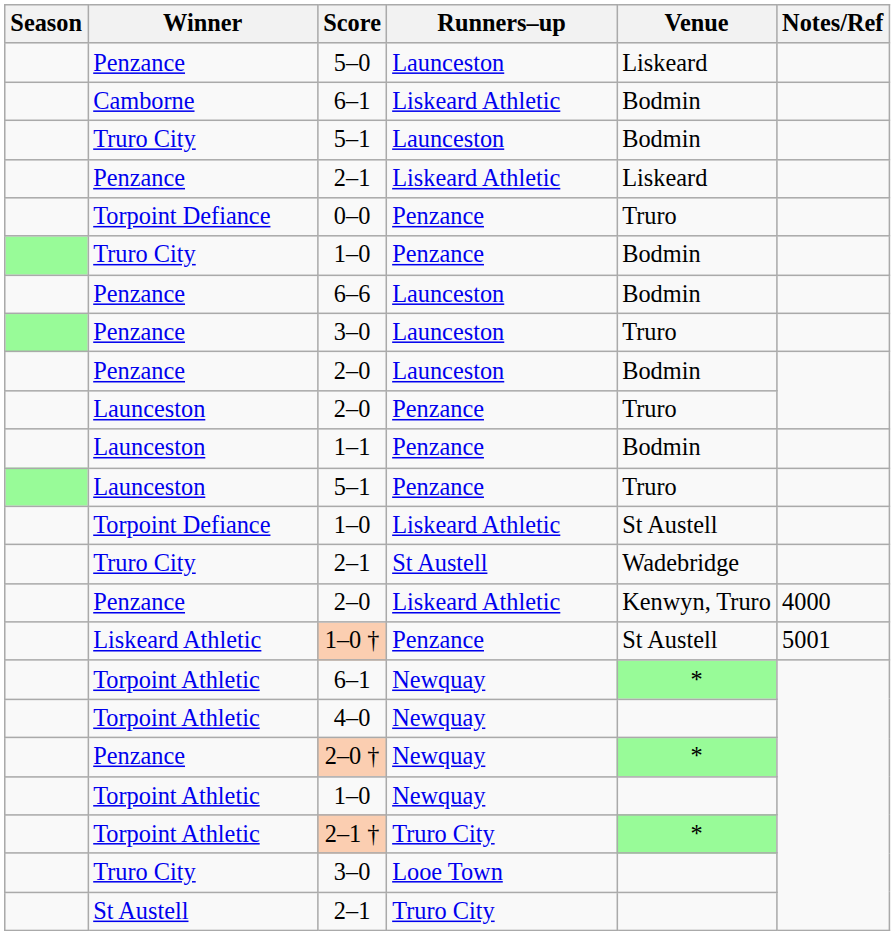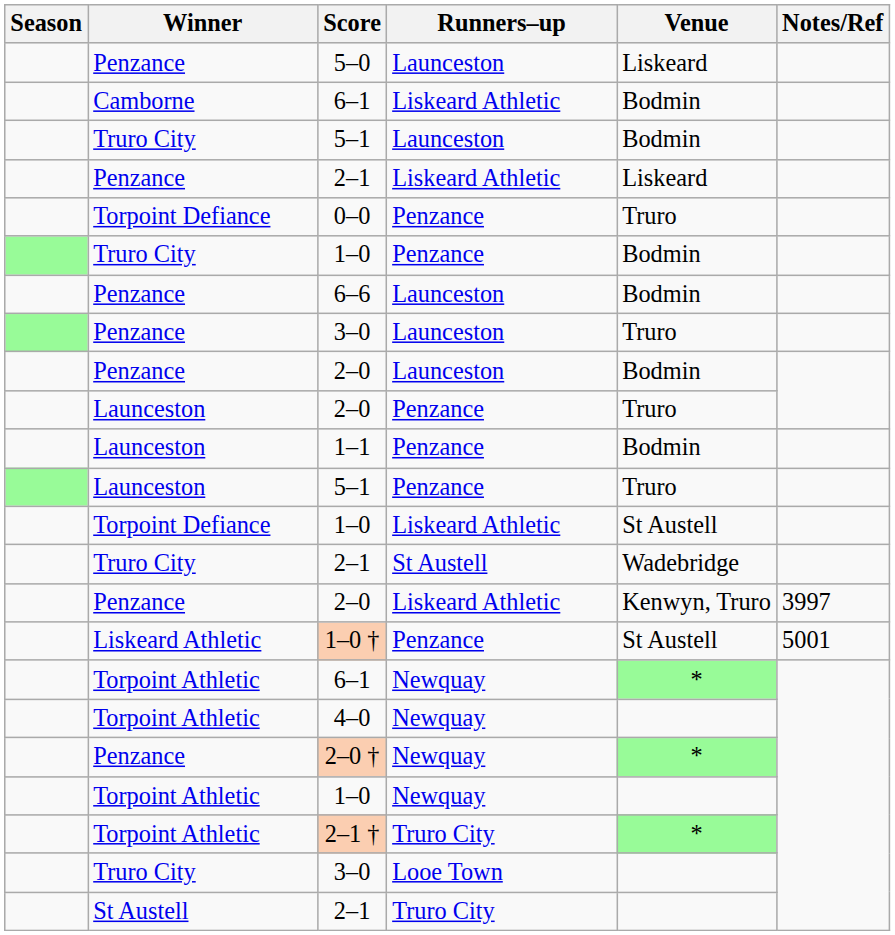 <table class="sortable wikitable">
 <tr>
 <th>Season</th>
 <th style="width:9em">Winner</th>
 <th>Score</th>
 <th style="width:9em">Runners–up</th>
 <th>Venue</th>
 <th>Notes/Ref</th>
 </tr>
 <tr>
 <td align=center></td>
 <td><a href='#'>Penzance</a></td>
 <td align=center>5–0</td>
 <td><a href='#'>Launceston</a></td>
 <td>Liskeard</td>
 <td></td>
 </tr>
 <tr>
 <td align=center></td>
 <td><a href='#'>Camborne</a></td>
 <td align=center>6–1</td>
 <td><a href='#'>Liskeard Athletic</a></td>
 <td>Bodmin</td>
 <td></td>
 </tr>
 <tr>
 <td align=center></td>
 <td><a href='#'>Truro City</a></td>
 <td align=center>5–1</td>
 <td><a href='#'>Launceston</a></td>
 <td>Bodmin</td>
 <td></td>
 </tr>
 <tr>
 <td align=center></td>
 <td><a href='#'>Penzance</a></td>
 <td align=center>2–1</td>
 <td><a href='#'>Liskeard Athletic</a></td>
 <td>Liskeard</td>
 <td></td>
 </tr>
 <tr>
 <td align=center></td>
 <td><a href='#'>Torpoint Defiance</a></td>
 <td align=center>0–0</td>
 <td><a href='#'>Penzance</a></td>
 <td>Truro</td>
 <td></td>
 </tr>
 <tr>
 <td style="background-color:#98FB98"  align=center></td>
 <td><a href='#'>Truro City</a></td>
 <td align=center>1–0</td>
 <td><a href='#'>Penzance</a></td>
 <td>Bodmin</td>
 <td></td>
 </tr>
 <tr>
 <td align=center></td>
 <td><a href='#'>Penzance</a></td>
 <td align=center>6–6</td>
 <td><a href='#'>Launceston</a></td>
 <td>Bodmin</td>
 </tr>
 <tr>
 <td style="background-color:#98FB98" align=center></td>
 <td><a href='#'>Penzance</a></td>
 <td align=center>3–0</td>
 <td><a href='#'>Launceston</a></td>
 <td>Truro</td>
 <td></td>
 </tr>
 <tr>
 <td align=center></td>
 <td><a href='#'>Penzance</a></td>
 <td align=center>2–0</td>
 <td><a href='#'>Launceston</a></td>
 <td>Bodmin</td>
 </tr>
 <tr>
 <td align=center></td>
 <td><a href='#'>Launceston</a></td>
 <td align=center>2–0</td>
 <td><a href='#'>Penzance</a></td>
 <td>Truro</td>
 </tr>
 <tr>
 <td align=center></td>
 <td><a href='#'>Launceston</a></td>
 <td align=center>1–1</td>
 <td><a href='#'>Penzance</a></td>
 <td>Bodmin</td>
 <td></td>
 </tr>
 <tr>
 <td style="background-color:#98FB98" align=center></td>
 <td><a href='#'>Launceston</a></td>
 <td align=center>5–1</td>
 <td><a href='#'>Penzance</a></td>
 <td>Truro</td>
 <td></td>
 </tr>
 <tr>
 <td align=center></td>
 <td><a href='#'>Torpoint Defiance</a></td>
 <td align=center>1–0</td>
 <td><a href='#'>Liskeard Athletic</a></td>
 <td>St Austell</td>
 <td></td>
 </tr>
 <tr>
 <td align=center></td>
 <td><a href='#'>Truro City</a></td>
 <td align=center>2–1</td>
 <td><a href='#'>St Austell</a></td>
 <td>Wadebridge</td>
 <td></td>
 </tr>
 <tr>
 <td align=center></td>
 <td><a href='#'>Penzance</a></td>
 <td align=center>2–0</td>
 <td><a href='#'>Liskeard Athletic</a></td>
 <td>Kenwyn, Truro</td>
-<td>4000 </td>
+<td>3997 </td>
 </tr>
 <tr>
 <td align=center></td>
 <td><a href='#'>Liskeard Athletic</a></td>
 <td style="background-color:#FBCEB1" align=center>1–0 †</td>
 <td><a href='#'>Penzance</a></td>
 <td>St Austell</td>
 <td>5001 </td>
 </tr>
 <tr>
 <td align=center></td>
 <td><a href='#'>Torpoint Athletic</a></td>
 <td align=center>6–1</td>
 <td><a href='#'>Newquay</a></td>
 <td style="background-color:#98FB98" align=center>*</td>
 </tr>
 <tr>
 <td align=center></td>
 <td><a href='#'>Torpoint Athletic</a></td>
 <td align=center>4–0</td>
 <td><a href='#'>Newquay</a></td>
 <td></td>
 </tr>
 <tr>
 <td align=center></td>
 <td><a href='#'>Penzance</a></td>
 <td style="background-color:#FBCEB1" align=center>2–0 †</td>
 <td><a href='#'>Newquay</a></td>
 <td style="background-color:#98FB98" align=center>*</td>
 </tr>
 <tr>
 <td align=center></td>
 <td><a href='#'>Torpoint Athletic</a></td>
 <td align=center>1–0</td>
 <td><a href='#'>Newquay</a></td>
 <td></td>
 </tr>
 <tr>
 <td align=center></td>
 <td><a href='#'>Torpoint Athletic</a></td>
 <td style="background-color:#FBCEB1" align=center>2–1 †</td>
 <td><a href='#'>Truro City</a></td>
 <td style="background-color:#98FB98" align=center>*</td>
 </tr>
 <tr>
 <td align=center></td>
 <td><a href='#'>Truro City</a></td>
 <td align=center>3–0</td>
 <td><a href='#'>Looe Town</a></td>
 <td></td>
 </tr>
 <tr>
 <td align=center></td>
 <td><a href='#'>St Austell</a></td>
 <td align=center>2–1</td>
 <td><a href='#'>Truro City</a></td>
 <td></td>
 </tr>
 </table>
